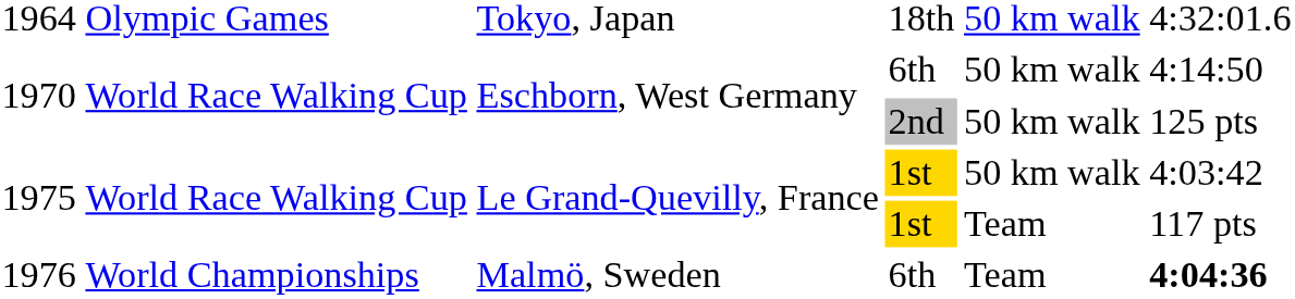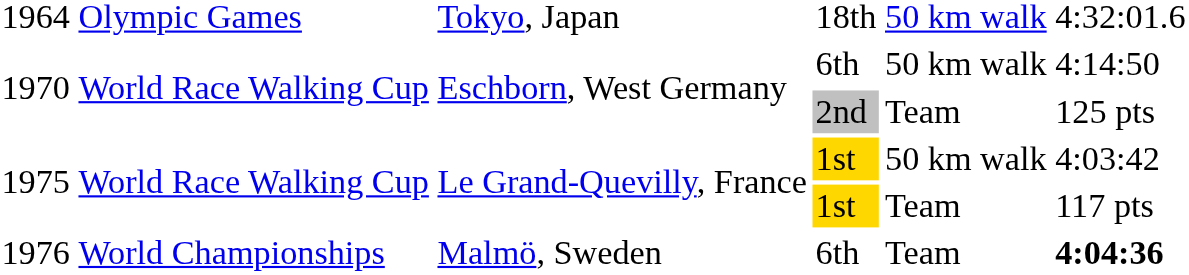 <table>
 <tr>
 <td>1964</td>
 <td><a href='#'>Olympic Games</a></td>
 <td><a href='#'>Tokyo</a>, Japan</td>
 <td>18th</td>
 <td><a href='#'>50 km walk</a></td>
 <td>4:32:01.6</td>
 </tr>
 <tr>
 <td rowspan=2>1970</td>
 <td rowspan=2><a href='#'>World Race Walking Cup</a></td>
 <td rowspan=2><a href='#'>Eschborn</a>, West Germany</td>
 <td>6th</td>
 <td>50 km walk</td>
 <td>4:14:50</td>
 </tr>
 <tr>
 <td bgcolor=silver>2nd</td>
-<td>50 km walk</td>
+<td>Team</td>
 <td>125 pts</td>
 </tr>
 <tr>
 <td rowspan=2>1975</td>
 <td rowspan=2><a href='#'>World Race Walking Cup</a></td>
 <td rowspan=2><a href='#'>Le Grand-Quevilly</a>, France</td>
 <td bgcolor=gold>1st</td>
 <td>50 km walk</td>
 <td>4:03:42</td>
 </tr>
 <tr>
 <td bgcolor=gold>1st</td>
 <td>Team</td>
 <td>117 pts</td>
 </tr>
 <tr>
 <td>1976</td>
 <td><a href='#'>World Championships</a></td>
 <td><a href='#'>Malmö</a>, Sweden</td>
 <td>6th</td>
 <td>Team</td>
 <td><strong>4:04:36</strong></td>
 </tr>
 </table>
